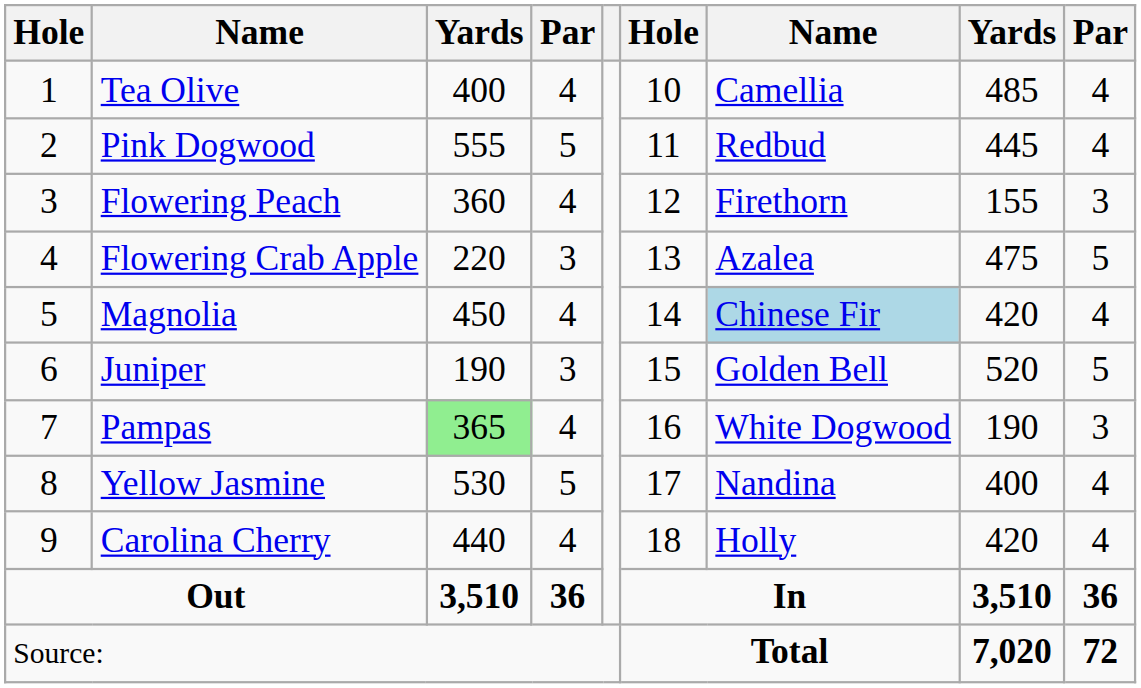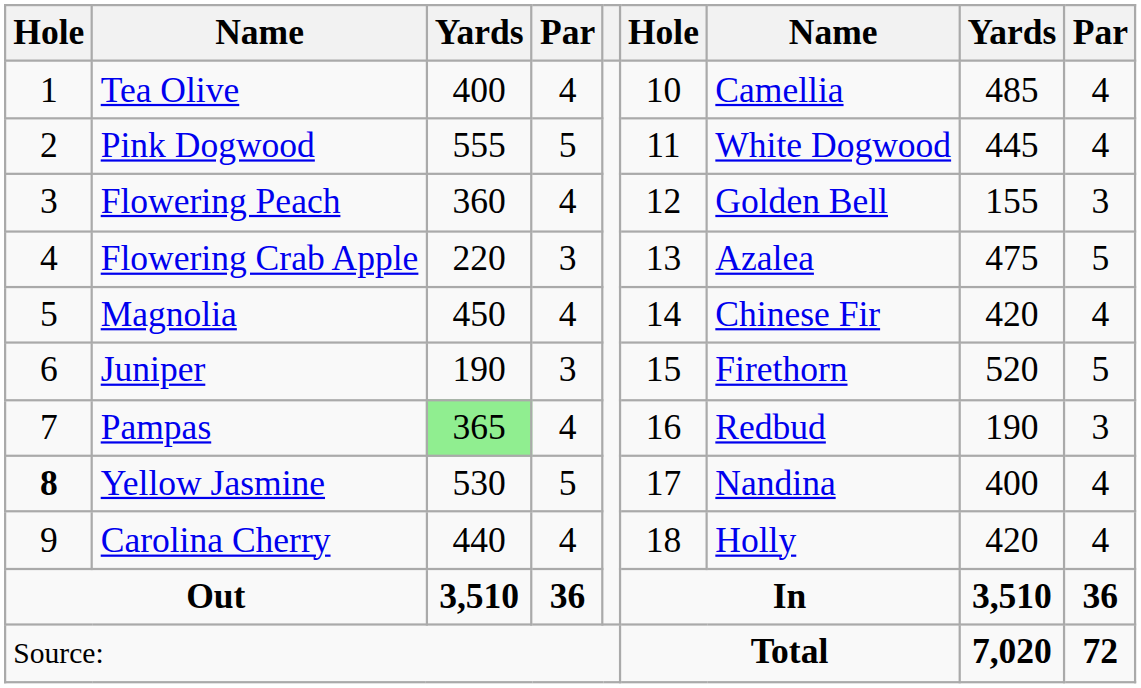 <table class=wikitable style="text-align: center">
 <tr>
 <th>Hole</th>
 <th>Name</th>
 <th>Yards</th>
 <th>Par</th>
 <th></th>
 <th>Hole</th>
 <th>Name</th>
 <th>Yards</th>
 <th>Par</th>
 </tr>
 <tr>
 <td>1</td>
 <td align=left><a href='#'>Tea Olive</a></td>
 <td>400</td>
 <td>4</td>
 <td rowspan=10></td>
 <td>10</td>
 <td align=left><a href='#'>Camellia</a></td>
 <td>485</td>
 <td>4</td>
 </tr>
 <tr>
 <td>2</td>
 <td align=left><a href='#'>Pink Dogwood</a></td>
 <td>555</td>
 <td>5</td>
 <td>11</td>
-<td align=left><a href='#'>Redbud</a></td>
+<td align=left><a href='#'>White Dogwood</a></td>
 <td>445</td>
 <td>4</td>
 </tr>
 <tr>
 <td>3</td>
 <td align=left><a href='#'>Flowering Peach</a></td>
 <td>360</td>
 <td>4</td>
 <td>12</td>
-<td align=left><a href='#'>Firethorn</a></td>
+<td align=left><a href='#'>Golden Bell</a></td>
 <td>155</td>
 <td>3</td>
 </tr>
 <tr>
 <td>4</td>
 <td align=left><a href='#'>Flowering Crab Apple</a></td>
 <td>220</td>
 <td>3</td>
 <td>13</td>
 <td align=left><a href='#'>Azalea</a></td>
 <td>475</td>
 <td>5</td>
 </tr>
 <tr>
 <td>5</td>
 <td align=left><a href='#'>Magnolia</a></td>
 <td>450</td>
 <td>4</td>
 <td>14</td>
-<td align=left style="background: lightblue;"><a href='#'>Chinese Fir</a></td>
+<td align=left><a href='#'>Chinese Fir</a></td>
 <td>420</td>
 <td>4</td>
 </tr>
 <tr>
 <td>6</td>
 <td align=left><a href='#'>Juniper</a></td>
 <td>190</td>
 <td>3</td>
 <td>15</td>
-<td align=left><a href='#'>Golden Bell</a></td>
+<td align=left><a href='#'>Firethorn</a></td>
 <td>520</td>
 <td>5</td>
 </tr>
 <tr>
 <td>7</td>
 <td align=left><a href='#'>Pampas</a></td>
 <td style="background: lightgreen;">365</td>
 <td>4</td>
 <td>16</td>
-<td align=left><a href='#'>White Dogwood</a></td>
+<td align=left><a href='#'>Redbud</a></td>
 <td>190</td>
 <td>3</td>
 </tr>
 <tr>
-<td>8</td>
+<td><strong>8</strong></td>
 <td align=left><a href='#'>Yellow Jasmine</a></td>
 <td>530</td>
 <td>5</td>
 <td>17</td>
 <td align=left><a href='#'>Nandina</a></td>
 <td>400</td>
 <td>4</td>
 </tr>
 <tr>
 <td>9</td>
 <td align=left><a href='#'>Carolina Cherry</a></td>
 <td>440</td>
 <td>4</td>
 <td>18</td>
 <td align=left><a href='#'>Holly</a></td>
 <td>420</td>
 <td>4</td>
 </tr>
 <tr>
 <td colspan=2><strong>Out</strong></td>
 <td><strong>3,510</strong></td>
 <td><strong>36</strong></td>
 <td colspan=2><strong>In</strong></td>
 <td><strong>3,510</strong></td>
 <td><strong>36</strong></td>
 </tr>
 <tr>
 <td colspan=5 align=left><small>Source:</small></td>
 <td colspan=2><strong>Total</strong></td>
 <td><strong>7,020</strong></td>
 <td><strong>72</strong></td>
 </tr>
 </table>
